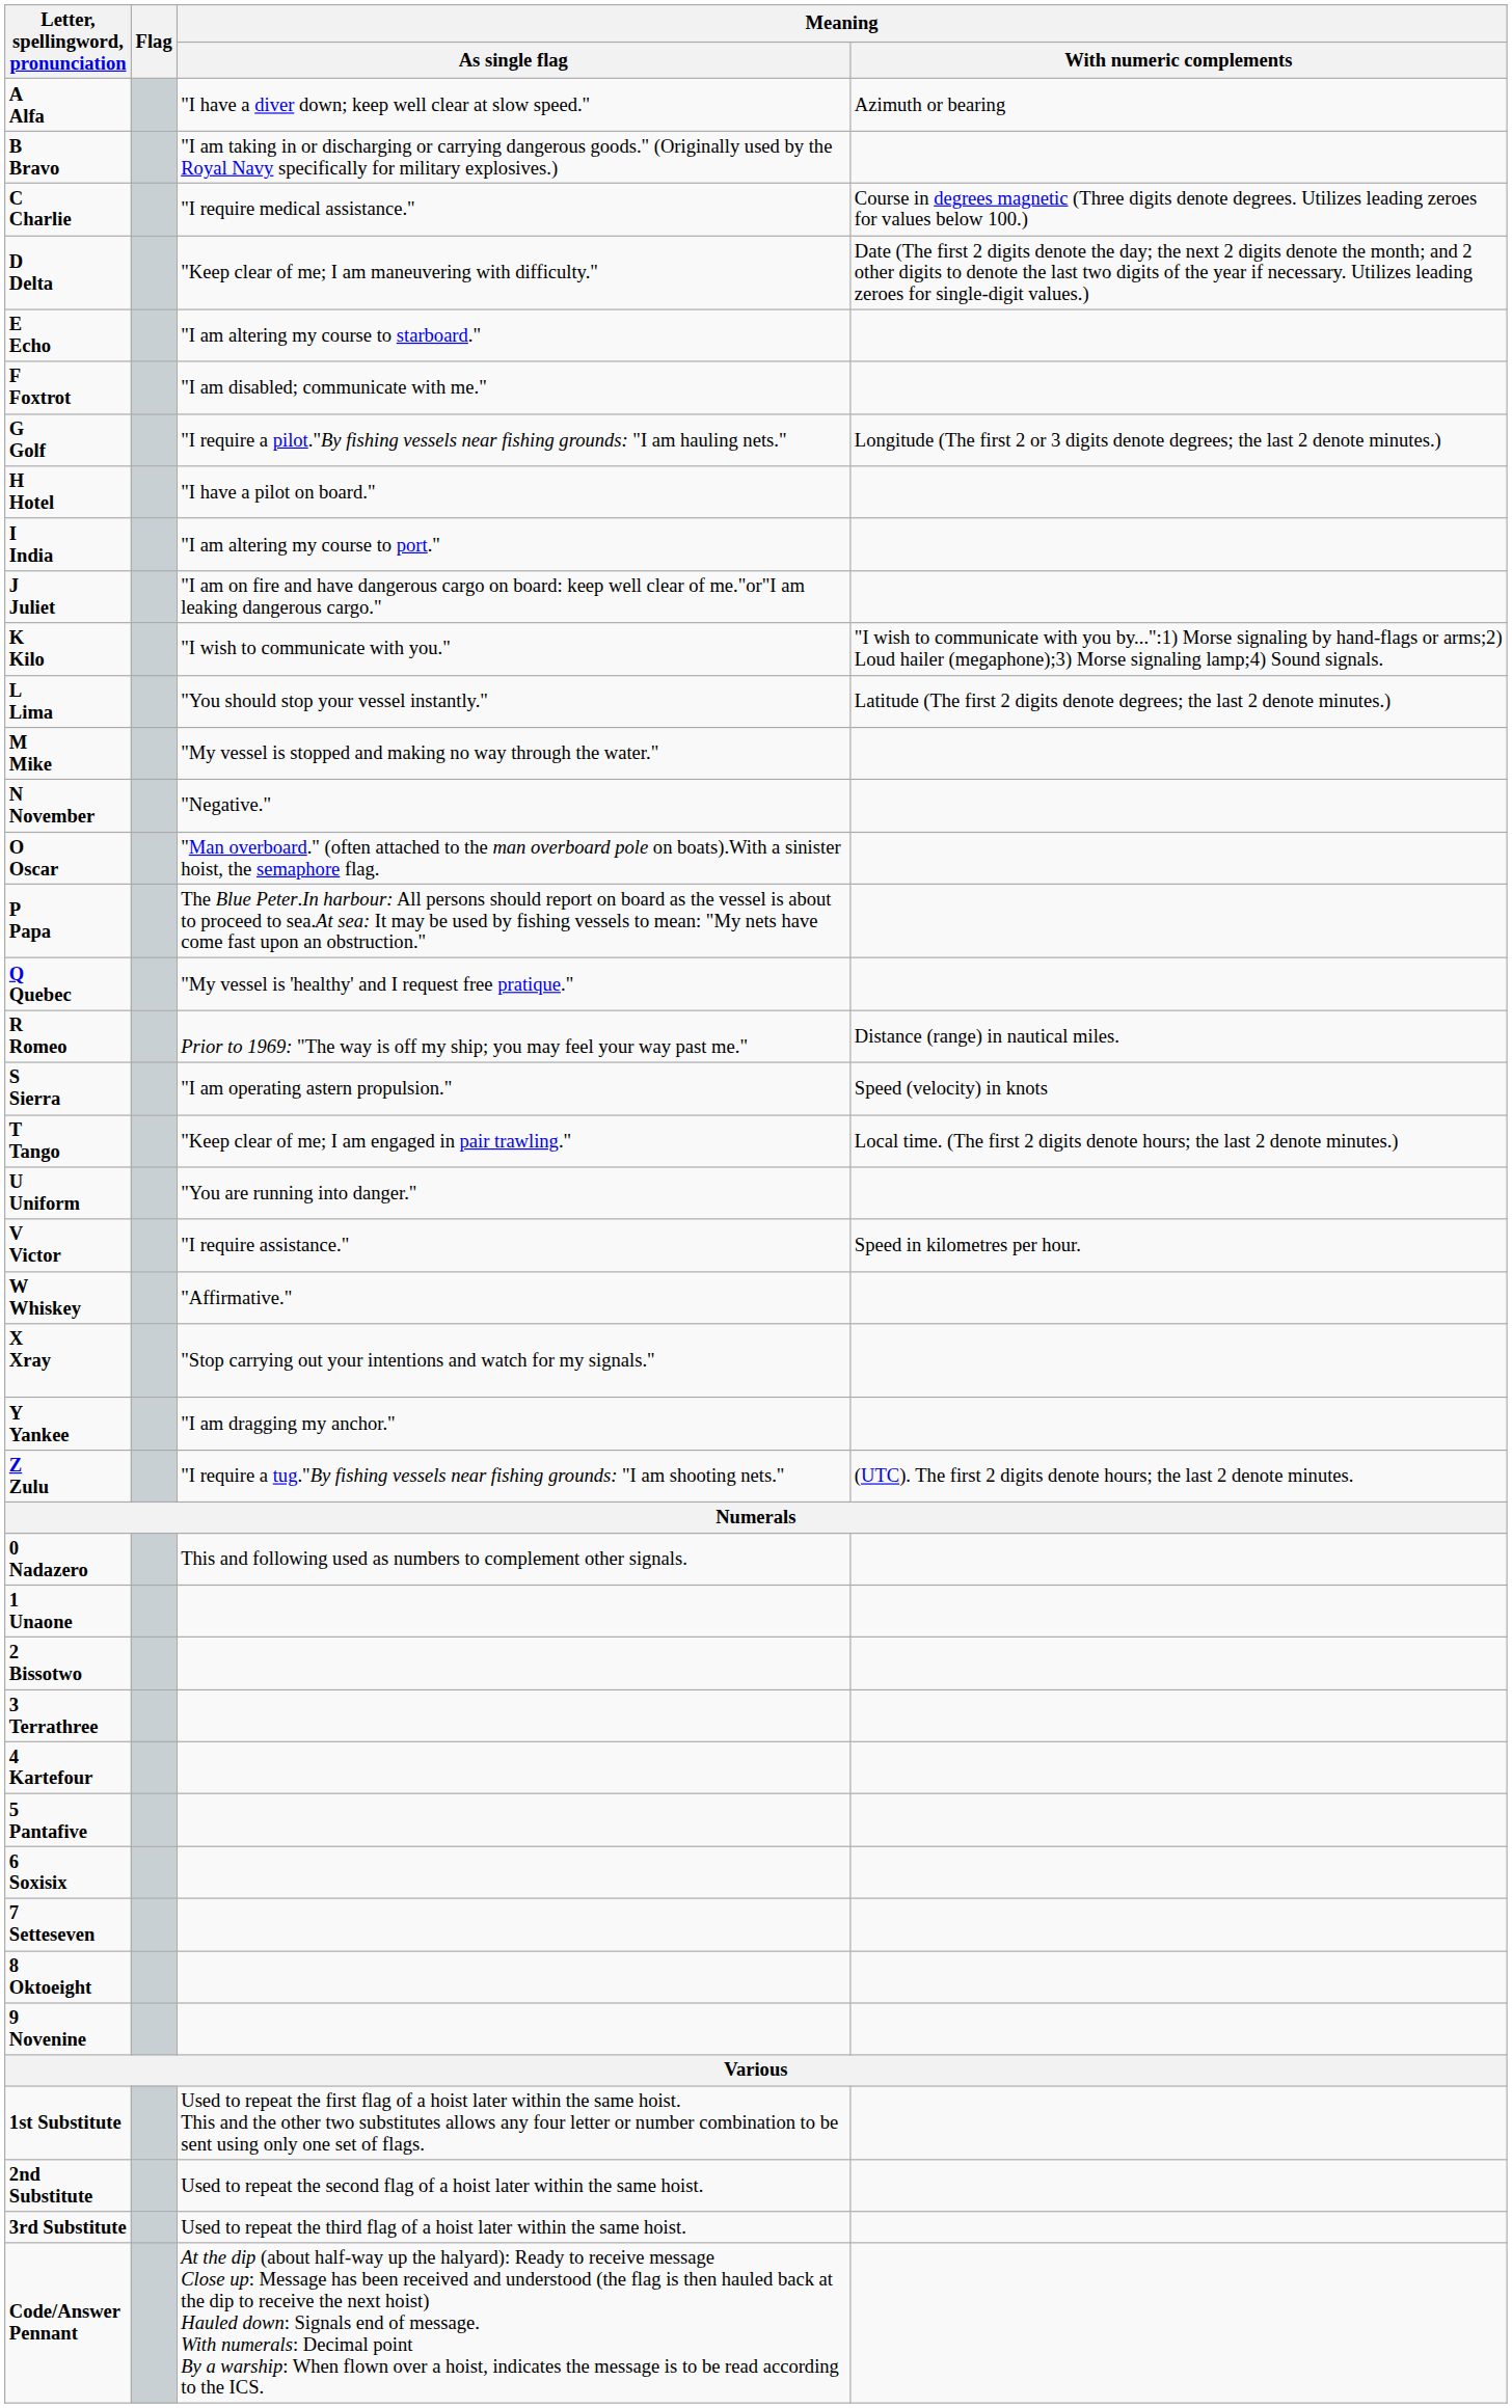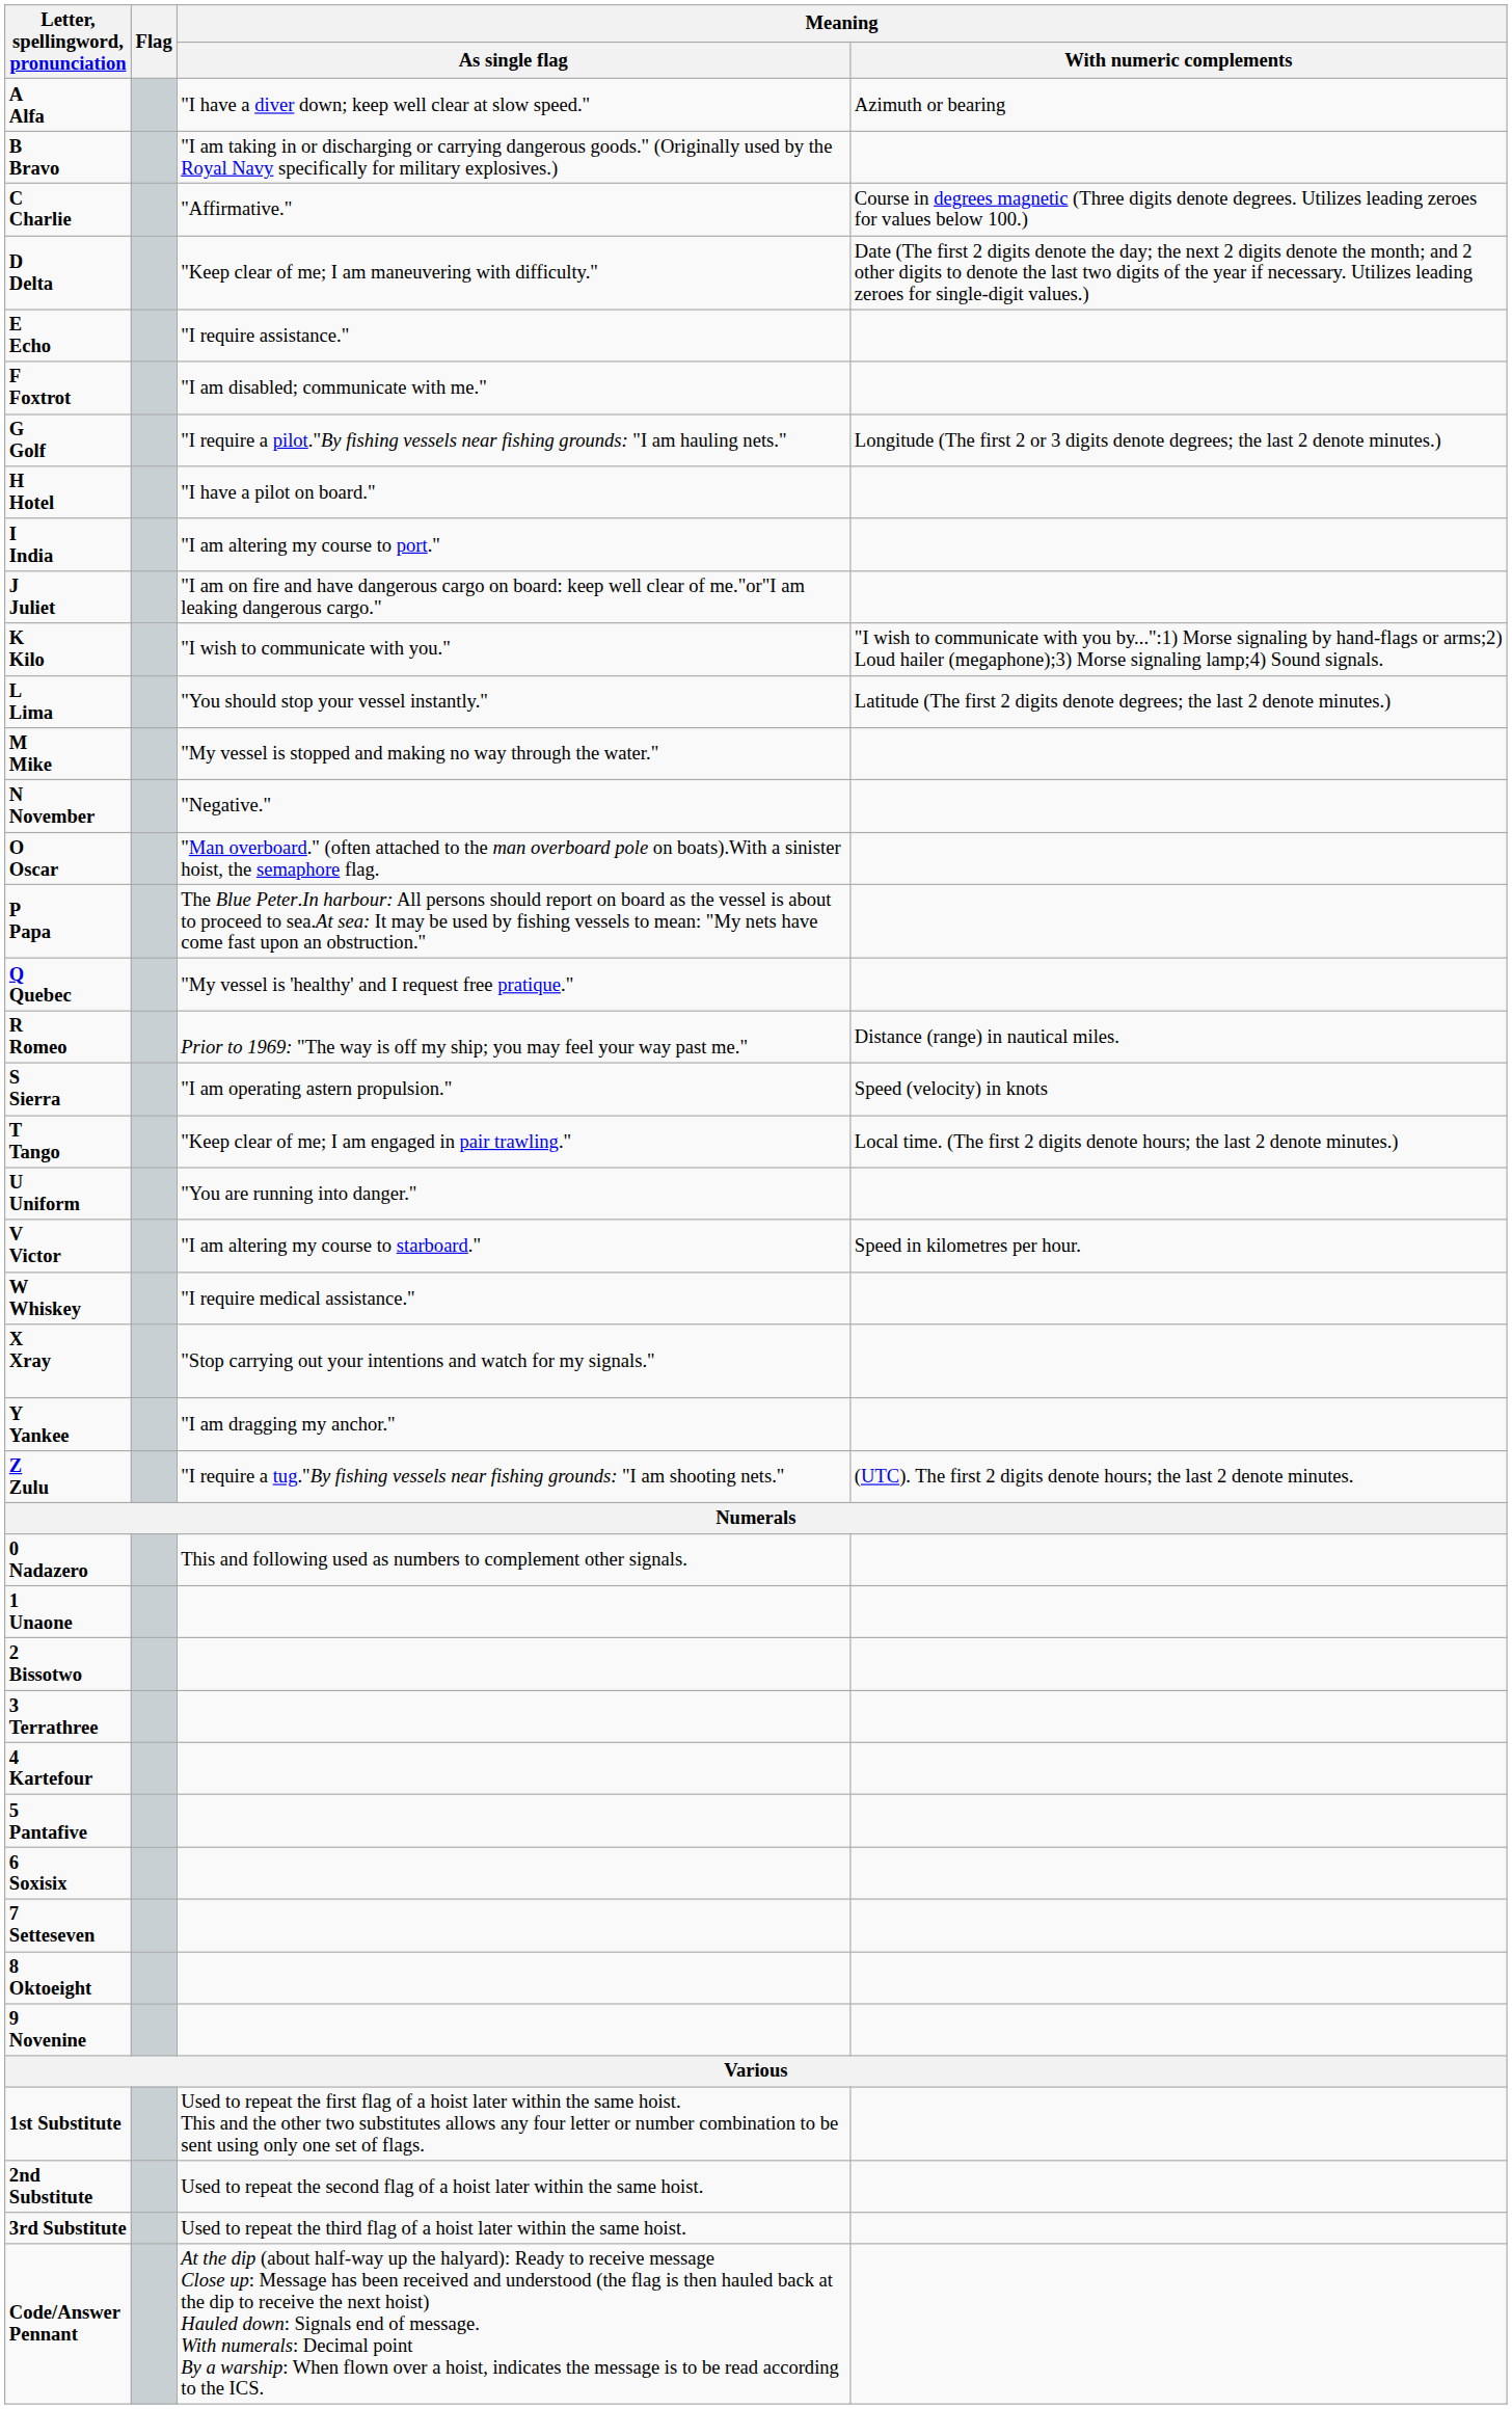 <table class="wikitable">
 <tr>
 <th rowspan=2>Letter, <br>spellingword, <br><a href='#'>pronunciation</a></th>
 <th rowspan=2>Flag</th>
 <th colspan=2>Meaning</th>
 </tr>
 <tr>
 <th>As single flag</th>
 <th>With numeric complements</th>
 </tr>
 <tr>
 <td><strong>A<br>Alfa</strong><br></td>
 <td style="background-color:#c8d0d4; padding:1em inherit; text-align:center;"></td>
 <td>"I have a <a href='#'>diver</a> down; keep well clear at slow speed."</td>
 <td>Azimuth or bearing</td>
 </tr>
 <tr>
 <td><strong>B<br>Bravo</strong><br></td>
 <td style="background-color:#c8d0d4; padding:1em inherit; text-align:center;"></td>
 <td>"I am taking in or discharging or carrying dangerous goods." (Originally used by the <a href='#'>Royal Navy</a> specifically for military explosives.)</td>
 <td></td>
 </tr>
 <tr>
 <td><strong>C<br>Charlie</strong><br></td>
 <td style="background-color:#c8d0d4; padding:1em inherit; text-align:center;"></td>
-<td>"I require medical assistance."</td>
+<td>"Affirmative."</td>
 <td>Course in <a href='#'>degrees magnetic</a> (Three digits denote degrees. Utilizes leading zeroes for values below 100.)</td>
 </tr>
 <tr>
 <td><strong>D<br>Delta</strong><br></td>
 <td style="background-color:#c8d0d4; padding:1em inherit; text-align:center;"></td>
 <td>"Keep clear of me; I am maneuvering with difficulty."</td>
 <td>Date (The first 2 digits denote the day; the next 2 digits denote the month; and 2 other digits to denote the last two digits of the year if necessary. Utilizes leading zeroes for single-digit values.)</td>
 </tr>
 <tr>
 <td><strong>E<br>Echo</strong><br></td>
 <td style="background-color:#c8d0d4; padding:1em inherit; text-align:center;"></td>
-<td>"I am altering my course to <a href='#'>starboard</a>."</td>
+<td>"I require assistance."</td>
 <td></td>
 </tr>
 <tr>
 <td><strong>F<br>Foxtrot</strong><br></td>
 <td style="background-color:#c8d0d4; padding:1em inherit; text-align:center;"></td>
 <td>"I am disabled; communicate with me."</td>
 <td></td>
 </tr>
 <tr>
 <td><strong>G<br>Golf</strong><br></td>
 <td style="background-color:#c8d0d4; padding:1em inherit; text-align:center;"></td>
 <td>"I require a <a href='#'>pilot</a>."<em>By fishing vessels near fishing grounds:</em> "I am hauling nets."</td>
 <td>Longitude (The first 2 or 3 digits denote degrees; the last 2 denote minutes.)</td>
 </tr>
 <tr>
 <td><strong>H<br>Hotel</strong><br></td>
 <td style="background-color:#c8d0d4; padding:1em inherit; text-align:center;"></td>
 <td>"I have a pilot on board."</td>
 <td></td>
 </tr>
 <tr>
 <td><strong>I<br>India</strong><br></td>
 <td style="background-color:#c8d0d4; padding:1em inherit; text-align:center;"></td>
 <td>"I am altering my course to <a href='#'>port</a>."</td>
 <td></td>
 </tr>
 <tr>
 <td><strong>J<br>Juliet</strong><br></td>
 <td style="background-color:#c8d0d4; padding:1em inherit; text-align:center;"></td>
 <td>"I am on fire and have dangerous cargo on board: keep well clear of me."or"I am leaking dangerous cargo."</td>
 <td></td>
 </tr>
 <tr>
 <td><strong>K<br>Kilo</strong><br></td>
 <td style="background-color:#c8d0d4; padding:1em inherit; text-align:center;"></td>
 <td>"I wish to communicate with you."</td>
 <td>"I wish to communicate with you by...":1) Morse signaling by hand-flags or arms;2) Loud hailer (megaphone);3) Morse signaling lamp;4) Sound signals.</td>
 </tr>
 <tr>
 <td><strong>L<br>Lima</strong><br></td>
 <td style="background-color:#c8d0d4; padding:1em inherit; text-align:center;"></td>
 <td>"You should stop your vessel instantly."</td>
 <td>Latitude (The first 2 digits denote degrees; the last 2 denote minutes.)</td>
 </tr>
 <tr>
 <td><strong>M<br>Mike</strong><br></td>
 <td style="background-color:#c8d0d4; padding:1em inherit; text-align:center;"></td>
 <td>"My vessel is stopped and making no way through the water."</td>
 <td></td>
 </tr>
 <tr>
 <td style="white-space: nowrap;"><strong>N<br>November</strong><br></td>
 <td style="background-color:#c8d0d4; padding:1em inherit; text-align:center;"></td>
 <td>"Negative."</td>
 <td></td>
 </tr>
 <tr>
 <td><strong>O<br>Oscar</strong><br></td>
 <td style="background-color:#c8d0d4; padding:1em inherit; text-align:center;"></td>
 <td>"<a href='#'>Man overboard</a>." (often attached to the <em>man overboard pole</em> on boats).With a sinister hoist, the <a href='#'>semaphore</a> flag.</td>
 <td></td>
 </tr>
 <tr>
 <td><strong>P<br>Papa</strong><br></td>
 <td style="background-color:#c8d0d4; padding:1em inherit; text-align:center;"></td>
 <td>The <em>Blue Peter</em>.<em>In harbour:</em> All persons should report on board as the vessel is about to proceed to sea.<em>At sea:</em> It may be used by fishing vessels to mean: "My nets have come fast upon an obstruction."</td>
 <td></td>
 </tr>
 <tr>
 <td><strong><a href='#'>Q</a><br>Quebec</strong><br></td>
 <td style="background-color:#c8d0d4; padding:1em inherit; text-align:center;"></td>
 <td>"My vessel is 'healthy' and I request free <a href='#'>pratique</a>."</td>
 <td></td>
 </tr>
 <tr>
 <td><strong>R<br>Romeo</strong><br></td>
 <td style="background-color:#c8d0d4; padding:1em inherit; text-align:center;"></td>
 <td><br><em>Prior to 1969:</em> "The way is off my ship; you may feel your way past me."</td>
 <td>Distance (range) in nautical miles.</td>
 </tr>
 <tr>
 <td><strong>S<br>Sierra</strong><br></td>
 <td style="background-color:#c8d0d4; padding:1em inherit; text-align:center;"></td>
 <td>"I am operating astern propulsion."</td>
 <td>Speed (velocity) in knots</td>
 </tr>
 <tr>
 <td><strong>T<br>Tango</strong><br></td>
 <td style="background-color:#c8d0d4; padding:1em inherit; text-align:center;"></td>
 <td>"Keep clear of me; I am engaged in <a href='#'>pair trawling</a>."</td>
 <td>Local time. (The first 2 digits denote hours; the last 2 denote minutes.)</td>
 </tr>
 <tr>
 <td><strong>U<br>Uniform</strong><br></td>
 <td style="background-color:#c8d0d4; padding:1em inherit; text-align:center;"></td>
 <td>"You are running into danger."</td>
 <td></td>
 </tr>
 <tr>
 <td><strong>V<br>Victor</strong><br></td>
 <td style="background-color:#c8d0d4; padding:1em inherit; text-align:center;"></td>
-<td>"I require assistance."</td>
+<td>"I am altering my course to <a href='#'>starboard</a>."</td>
 <td>Speed in kilometres per hour.</td>
 </tr>
 <tr>
 <td><strong>W<br>Whiskey</strong><br></td>
 <td style="background-color:#c8d0d4; padding:1em inherit; text-align:center;"></td>
-<td>"Affirmative."</td>
+<td>"I require medical assistance."</td>
 <td></td>
 </tr>
 <tr>
 <td><strong>X<br>Xray</strong><br><br></td>
 <td style="background-color:#c8d0d4; padding:1em inherit; text-align:center;"></td>
 <td>"Stop carrying out your intentions and watch for my signals."</td>
 <td></td>
 </tr>
 <tr>
 <td><strong>Y<br>Yankee</strong><br></td>
 <td style="background-color:#c8d0d4; padding:1em inherit; text-align:center;"></td>
 <td>"I am dragging my anchor."</td>
 <td></td>
 </tr>
 <tr>
 <td><strong><a href='#'>Z</a><br>Zulu</strong><br></td>
 <td style="background-color:#c8d0d4; padding:1em inherit; text-align:center;"></td>
 <td>"I require a <a href='#'>tug</a>."<em>By fishing vessels near fishing grounds:</em> "I am shooting nets." </td>
 <td>(<a href='#'>UTC</a>). The first 2 digits denote hours; the last 2 denote minutes.</td>
 </tr>
 <tr>
 <th colspan="4">Numerals</th>
 </tr>
 <tr>
 <td><strong>0<br>Nadazero</strong><br></td>
 <td style="background-color:#c8d0d4; padding:1em inherit; text-align:center;"></td>
 <td>This and following used as numbers to complement other signals.</td>
 <td></td>
 </tr>
 <tr>
 <td><strong>1<br>Unaone</strong><br></td>
 <td style="background-color:#c8d0d4; padding:1em inherit; text-align:center;"></td>
 <td></td>
 <td></td>
 </tr>
 <tr>
 <td><strong>2<br>Bissotwo</strong><br></td>
 <td style="background-color:#c8d0d4; padding:1em inherit; text-align:center;"></td>
 <td></td>
 <td></td>
 </tr>
 <tr>
 <td><strong>3 <br>Terrathree</strong><br></td>
 <td style="background-color:#c8d0d4; padding:1em inherit; text-align:center;"></td>
 <td></td>
 <td></td>
 </tr>
 <tr>
 <td><strong>4<br>Kartefour</strong><br></td>
 <td style="background-color:#c8d0d4; padding:1em inherit; text-align:center;"></td>
 <td></td>
 <td></td>
 </tr>
 <tr>
 <td><strong>5 <br>Pantafive</strong><br></td>
 <td style="background-color:#c8d0d4; padding:1em inherit; text-align:center;"></td>
 <td></td>
 <td></td>
 </tr>
 <tr>
 <td><strong>6<br>Soxisix</strong><br></td>
 <td style="background-color:#c8d0d4; padding:1em inherit; text-align:center;"></td>
 <td></td>
 <td></td>
 </tr>
 <tr>
 <td><strong>7<br>Setteseven</strong><br></td>
 <td style="background-color:#c8d0d4; padding:1em inherit; text-align:center;"></td>
 <td></td>
 <td></td>
 </tr>
 <tr>
 <td><strong>8<br>Oktoeight</strong><br></td>
 <td style="background-color:#c8d0d4; padding:1em inherit; text-align:center;"></td>
 <td></td>
 <td></td>
 </tr>
 <tr>
 <td><strong>9 <br>Novenine</strong><br></td>
 <td style="background-color:#c8d0d4; padding:1em inherit; text-align:center;"></td>
 <td></td>
 <td></td>
 </tr>
 <tr>
 <th colspan="4">Various</th>
 </tr>
 <tr>
 <td><strong>1st Substitute</strong></td>
 <td style="background-color:#c8d0d4; padding:1em inherit; text-align:center;"></td>
 <td>Used to repeat the first flag of a hoist later within the same hoist. <br> This and the other two substitutes allows any four letter or number combination to be sent using only one set of flags.</td>
 <td></td>
 </tr>
 <tr>
 <td><strong>2nd Substitute</strong></td>
 <td style="background-color:#c8d0d4; padding:1em inherit; text-align:center;"></td>
 <td>Used to repeat the second flag of a hoist later within the same hoist.</td>
 <td></td>
 </tr>
 <tr>
 <td><strong>3rd Substitute</strong></td>
 <td style="background-color:#c8d0d4; padding:1em inherit; text-align:center;"></td>
 <td>Used to repeat the third flag of a hoist later within the same hoist.</td>
 <td></td>
 </tr>
 <tr>
 <td><strong>Code/Answer <br> Pennant</strong></td>
 <td style="background-color:#c8d0d4; padding:1em inherit; text-align:center;"></td>
 <td><em>At the dip</em> (about half-way up the halyard): Ready to receive message <br> <em>Close up</em>: Message has been received and understood (the flag is then hauled back at the dip to receive the next hoist) <br> <em>Hauled down</em>: Signals end of message. <br> <em>With numerals</em>: Decimal point <br> <em>By a warship</em>: When flown over a hoist, indicates the message is to be read according to the ICS.</td>
 <td></td>
 </tr>
 </table>
